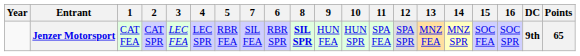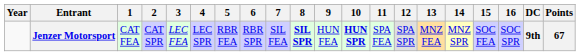 <table class="wikitable" style="text-align:center; font-size:85%">
 <tr>
 <th>Year</th>
 <th>Entrant</th>
 <th>1</th>
 <th>2</th>
 <th>3</th>
 <th>4</th>
 <th>5</th>
+<th>6</th>
 <th>7</th>
-<th>6</th>
 <th>8</th>
 <th>9</th>
 <th>10</th>
 <th>11</th>
 <th>12</th>
 <th>13</th>
 <th>14</th>
 <th>15</th>
 <th>16</th>
 <th>DC</th>
 <th>Points</th>
 </tr>
 <tr>
 <td></td>
 <th nowrap><a href='#'>Jenzer Motorsport</a></th>
 <td style="background:#DFFFDF;"><a href='#'>CAT<br>FEA</a><br></td>
 <td style="background:#CFCFFF;"><a href='#'>CAT<br>SPR</a><br></td>
 <td style="background:#DFFFDF;"><em><a href='#'>LEC<br>FEA</a></em><br></td>
 <td style="background:#CFCFFF;"><a href='#'>LEC<br>SPR</a><br></td>
 <td style="background:#CFCFFF;"><a href='#'>RBR<br>FEA</a><br></td>
+<td style="background:#CFCFFF;"><a href='#'>RBR<br>SPR</a><br></td>
 <td style="background:#CFCFFF;"><a href='#'>SIL<br>FEA</a><br></td>
-<td style="background:#CFCFFF;"><a href='#'>RBR<br>SPR</a><br></td>
 <td style="background:#DFFFDF;"><strong><a href='#'>SIL<br>SPR</a><br></strong></td>
 <td style="background:#DFFFDF;"><a href='#'>HUN<br>FEA</a><br></td>
-<td style="background:#DFFFDF;"><a href='#'>HUN<br>SPR</a><br></td>
+<td style="background:#DFFFDF;"><strong><a href='#'>HUN<br>SPR</a><br></strong></td>
 <td style="background:#DFFFDF;"><a href='#'>SPA<br>FEA</a><br></td>
 <td style="background:#DFDFDF;"><a href='#'>SPA<br>SPR</a><br></td>
 <td style="background:#FFDF9F;"><a href='#'>MNZ<br>FEA</a><br></td>
 <td style="background:#FFFFBF;"><a href='#'>MNZ<br>SPR</a><br></td>
 <td style="background:#CFCFFF;"><a href='#'>SOC<br>FEA</a><br></td>
 <td style="background:#CFCFFF;"><a href='#'>SOC<br>SPR</a><br></td>
 <th>9th</th>
-<th>65</th>
+<th>67</th>
 </tr>
 </table>
